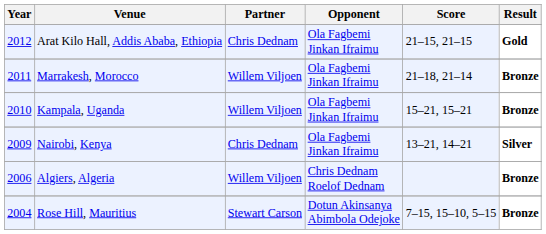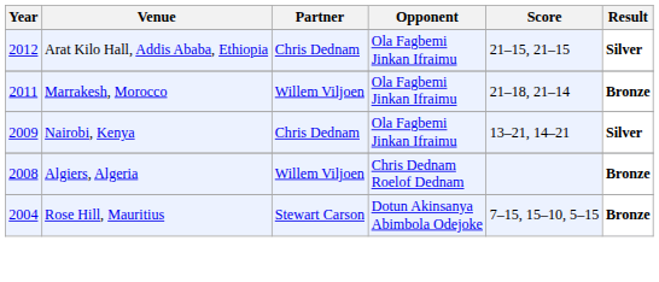 <table class="sortable wikitable" style="font-size: 90%;">
 <tr>
 <th>Year</th>
 <th>Venue</th>
 <th>Partner</th>
 <th>Opponent</th>
 <th>Score</th>
 <th>Result</th>
 </tr>
 <tr>
 </tr>
 <tr style="background:#ECF2FF">
 <td align="center"><a href='#'>2012</a></td>
 <td align="left">Arat Kilo Hall, <a href='#'>Addis Ababa</a>, <a href='#'>Ethiopia</a></td>
 <td align="left"> <a href='#'>Chris Dednam</a></td>
 <td align="left"> <a href='#'>Ola Fagbemi</a><br> <a href='#'>Jinkan Ifraimu</a></td>
 <td align="left">21–15, 21–15</td>
-<td style="text-align:left; background:white"> <strong>Gold</strong></td>
+<td style="text-align:left; background:white"> <strong>Silver</strong></td>
 </tr>
 <tr>
 </tr>
 <tr style="background:#ECF2FF">
 <td align="center"><a href='#'>2011</a></td>
 <td align="left"><a href='#'>Marrakesh</a>, <a href='#'>Morocco</a></td>
 <td align="left"> <a href='#'>Willem Viljoen</a></td>
 <td align="left"> <a href='#'>Ola Fagbemi</a><br> <a href='#'>Jinkan Ifraimu</a></td>
 <td align="left">21–18, 21–14</td>
 <td style="text-align:left; background:white"> <strong>Bronze</strong></td>
 </tr>
 <tr>
-</tr>
-<tr style="background:#ECF2FF">
-<td align="center"><a href='#'>2010</a></td>
-<td align="left"><a href='#'>Kampala</a>, <a href='#'>Uganda</a></td>
-<td align="left"> <a href='#'>Willem Viljoen</a></td>
-<td align="left"> <a href='#'>Ola Fagbemi</a><br> <a href='#'>Jinkan Ifraimu</a></td>
-<td align="left">15–21, 15–21</td>
-<td style="text-align:left; background:white"> <strong>Bronze</strong></td>
 </tr>
 <tr>
 </tr>
 <tr style="background:#ECF2FF">
 <td align="center"><a href='#'>2009</a></td>
 <td align="left"><a href='#'>Nairobi</a>, <a href='#'>Kenya</a></td>
 <td align="left"> <a href='#'>Chris Dednam</a></td>
 <td align="left"> <a href='#'>Ola Fagbemi</a><br> <a href='#'>Jinkan Ifraimu</a></td>
 <td align="left">13–21, 14–21</td>
 <td style="text-align:left; background:white"> <strong>Silver</strong></td>
 </tr>
 <tr>
 </tr>
 <tr style="background:#ECF2FF">
-<td align="center"><a href='#'>2006</a></td>
+<td align="center"><a href='#'>2008</a></td>
 <td align="left"><a href='#'>Algiers</a>, <a href='#'>Algeria</a></td>
 <td align="left"> <a href='#'>Willem Viljoen</a></td>
 <td align="left"> <a href='#'>Chris Dednam</a><br> <a href='#'>Roelof Dednam</a></td>
 <td align="left"></td>
 <td style="text-align:left; background:white"> <strong>Bronze</strong></td>
 </tr>
 <tr>
 </tr>
 <tr style="background:#ECF2FF">
 <td align="center"><a href='#'>2004</a></td>
 <td align="left"><a href='#'>Rose Hill</a>, <a href='#'>Mauritius</a></td>
 <td align="left"> <a href='#'>Stewart Carson</a></td>
 <td align="left"> <a href='#'>Dotun Akinsanya</a><br> <a href='#'>Abimbola Odejoke</a></td>
 <td align="left">7–15, 15–10, 5–15</td>
 <td style="text-align:left; background:white"> <strong>Bronze</strong></td>
 </tr>
 </table>
